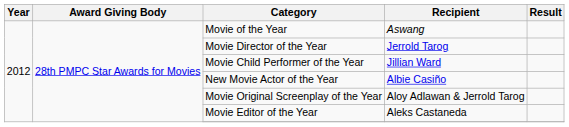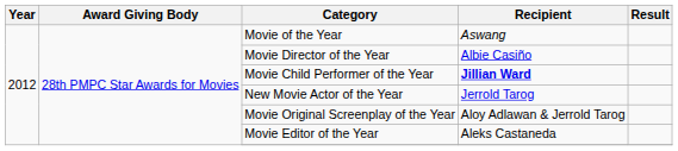 <table class="wikitable">
 <tr>
 <th>Year</th>
 <th>Award Giving Body</th>
 <th>Category</th>
 <th>Recipient</th>
 <th>Result</th>
 </tr>
 <tr>
 <td rowspan="20">2012</td>
 <td rowspan="11"><a href='#'>28th PMPC Star Awards for Movies</a></td>
 <td>Movie of the Year</td>
 <td><em>Aswang</em></td>
 <td></td>
 </tr>
 <tr>
 <td>Movie Director of the Year</td>
-<td><a href='#'>Jerrold Tarog</a></td>
+<td><a href='#'>Albie Casiño</a></td>
 <td></td>
 </tr>
 <tr>
 <td>Movie Child Performer of the Year</td>
-<td><a href='#'>Jillian Ward</a></td>
+<td><strong><a href='#'>Jillian Ward</a></strong></td>
 <td></td>
 </tr>
 <tr>
 <td>New Movie Actor of the Year</td>
-<td><a href='#'>Albie Casiño</a></td>
+<td><a href='#'>Jerrold Tarog</a></td>
 <td></td>
 </tr>
 <tr>
 <td>Movie Original Screenplay of the Year</td>
 <td>Aloy Adlawan & Jerrold Tarog</td>
 <td></td>
 </tr>
 <tr>
 <td>Movie Editor of the Year</td>
 <td>Aleks Castaneda</td>
 <td></td>
 </tr>
 <tr>
 </tr>
 </table>
